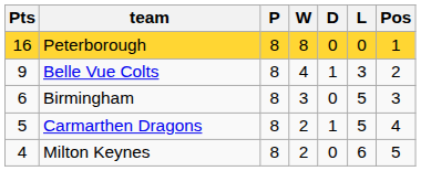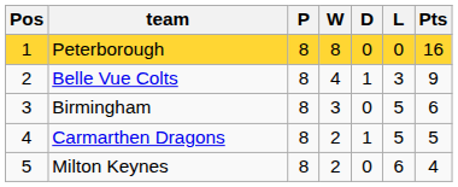 <table class="wikitable" style="font-size: 100%">
 <tr>
-<th width=20>Pts</th>
+<th width=20>Pos</th>
 <th width=200>team</th>
 <th width=20>P</th>
 <th width=20>W</th>
 <th width=20>D</th>
 <th width=20>L</th>
-<th width=20>Pos</th>
+<th width=20>Pts</th>
 </tr>
 <tr align=center style="background: #FFD633;">
-<td>16</td>
+<td>1</td>
 <td align="left">Peterborough</td>
 <td>8</td>
 <td>8</td>
 <td>0</td>
 <td>0</td>
-<td>1</td>
+<td>16</td>
 </tr>
 <tr align=center>
-<td>9</td>
+<td>2</td>
 <td align="left"><a href='#'>Belle Vue Colts</a></td>
 <td>8</td>
 <td>4</td>
 <td>1</td>
 <td>3</td>
-<td>2</td>
+<td>9</td>
 </tr>
 <tr align=center>
-<td>6</td>
+<td>3</td>
 <td align="left">Birmingham</td>
 <td>8</td>
 <td>3</td>
 <td>0</td>
 <td>5</td>
-<td>3</td>
+<td>6</td>
 </tr>
 <tr align=center>
-<td>5</td>
+<td>4</td>
 <td align="left"><a href='#'>Carmarthen Dragons</a></td>
 <td>8</td>
 <td>2</td>
 <td>1</td>
 <td>5</td>
-<td>4</td>
+<td>5</td>
 </tr>
 <tr align=center>
-<td>4</td>
+<td>5</td>
 <td align="left">Milton Keynes</td>
 <td>8</td>
 <td>2</td>
 <td>0</td>
 <td>6</td>
-<td>5</td>
+<td>4</td>
 </tr>
 </table>
